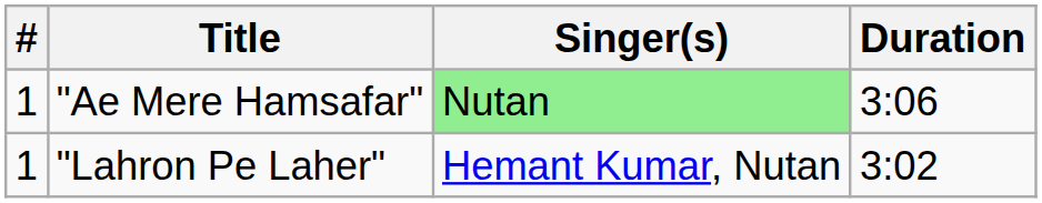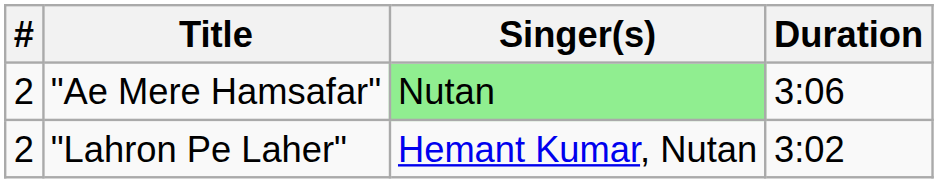 <table class="wikitable" style="font-size:95%;">
 <tr>
 <th>#</th>
 <th>Title</th>
 <th>Singer(s)</th>
 <th>Duration</th>
 </tr>
 <tr>
-<td>1</td>
+<td>2</td>
 <td>"Ae Mere Hamsafar"</td>
 <td style="background: lightgreen;">Nutan</td>
 <td>3:06</td>
 </tr>
 <tr>
-<td>1</td>
+<td>2</td>
 <td>"Lahron Pe Laher"</td>
 <td><a href='#'>Hemant Kumar</a>, Nutan</td>
 <td>3:02</td>
 </tr>
 </table>
